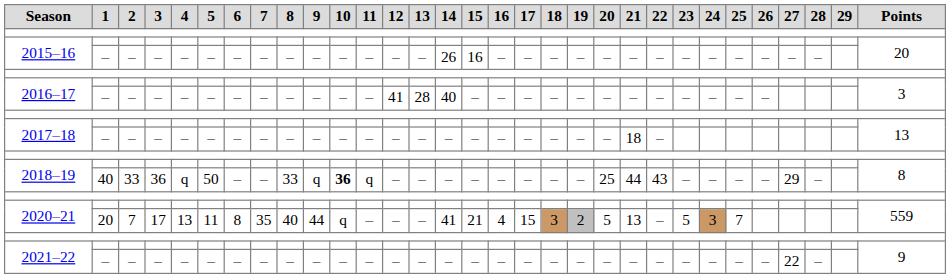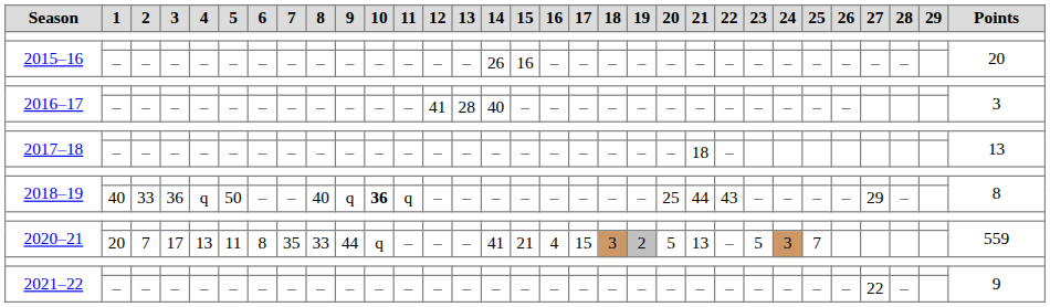 <table cellpadding="3" cellspacing="0" border="1" style="background:#fff; font-size:80%; line-height:13px; border:gray solid 1px; border-collapse:collapse;">
 <tr style="background:#ccc; text-align:center; background:#dcdcdc;">
 <td style="background:#DCDCDC;" width=65px><strong>Season</strong></td>
 <td style="background:#DCDCDC;" width=15px><strong>1</strong></td>
 <td style="background:#DCDCDC;" width=15px><strong>2</strong></td>
 <td style="background:#DCDCDC;" width=15px><strong>3</strong></td>
 <td style="background:#DCDCDC;" width=15px><strong>4</strong></td>
 <td style="background:#DCDCDC;" width=15px><strong>5</strong></td>
 <td style="background:#DCDCDC;" width=15px><strong>6</strong></td>
 <td style="background:#DCDCDC;" width=15px><strong>7</strong></td>
 <td style="background:#DCDCDC;" width=15px><strong>8</strong></td>
 <td style="background:#DCDCDC;" width=15px><strong>9</strong></td>
 <td style="background:#DCDCDC;" width=15px><strong>10</strong></td>
 <td style="background:#DCDCDC;" width=15px><strong>11</strong></td>
 <td style="background:#DCDCDC;" width=15px><strong>12</strong></td>
 <td style="background:#DCDCDC;" width=15px><strong>13</strong></td>
 <td style="background:#DCDCDC;" width=15px><strong>14</strong></td>
 <td style="background:#DCDCDC;" width=15px><strong>15</strong></td>
 <td style="background:#DCDCDC;" width=15px><strong>16</strong></td>
 <td style="background:#DCDCDC;" width=15px><strong>17</strong></td>
 <td style="background:#DCDCDC;" width=15px><strong>18</strong></td>
 <td style="background:#DCDCDC;" width=15px><strong>19</strong></td>
 <td style="background:#DCDCDC;" width=15px><strong>20</strong></td>
 <td style="background:#DCDCDC;" width=15px><strong>21</strong></td>
 <td style="background:#DCDCDC;" width=15px><strong>22</strong></td>
 <td style="background:#DCDCDC;" width=15px><strong>23</strong></td>
 <td style="background:#DCDCDC;" width=15px><strong>24</strong></td>
 <td style="background:#DCDCDC;" width=15px><strong>25</strong></td>
 <td style="background:#DCDCDC;" width=15px><strong>26</strong></td>
 <td style="background:#DCDCDC;" width=15px><strong>27</strong></td>
 <td style="background:#DCDCDC;" width=15px><strong>28</strong></td>
 <td style="background:#DCDCDC;" width=15px><strong>29</strong></td>
 <td style="background:#DCDCDC;" width=30px><strong>Points</strong></td>
 </tr>
 <tr>
 <td colspan=31></td>
 </tr>
 <tr align=center>
 <td rowspan=2 width=66px><a href='#'>2015–16</a></td>
 <th></th>
 <th></th>
 <th></th>
 <th></th>
 <th></th>
 <th></th>
 <th></th>
 <th></th>
 <th></th>
 <th></th>
 <th></th>
 <th></th>
 <th></th>
 <th></th>
 <th></th>
 <th></th>
 <th></th>
 <th></th>
 <th></th>
 <th></th>
 <th></th>
 <th></th>
 <th></th>
 <th></th>
 <th></th>
 <th></th>
 <th></th>
 <th></th>
 <th></th>
 <td rowspan=2 width=66px>20</td>
 </tr>
 <tr align=center>
 <td>–</td>
 <td>–</td>
 <td>–</td>
 <td>–</td>
 <td>–</td>
 <td>–</td>
 <td>–</td>
 <td>–</td>
 <td>–</td>
 <td>–</td>
 <td>–</td>
 <td>–</td>
 <td>–</td>
 <td>26</td>
 <td>16</td>
 <td>–</td>
 <td>–</td>
 <td>–</td>
 <td>–</td>
 <td>–</td>
 <td>–</td>
 <td>–</td>
 <td>–</td>
 <td>–</td>
 <td>–</td>
 <td>–</td>
 <td>–</td>
 <td>–</td>
 </tr>
 <tr>
 <td colspan=31></td>
 </tr>
 <tr align=center>
 <td rowspan=2 width=66px><a href='#'>2016–17</a></td>
 <th></th>
 <th></th>
 <th></th>
 <th></th>
 <th></th>
 <th></th>
 <th></th>
 <th></th>
 <th></th>
 <th></th>
 <th></th>
 <th></th>
 <th></th>
 <th></th>
 <th></th>
 <th></th>
 <th></th>
 <th></th>
 <th></th>
 <th></th>
 <th></th>
 <th></th>
 <th></th>
 <th></th>
 <th></th>
 <th></th>
 <th></th>
 <th></th>
 <th></th>
 <td rowspan=2 width=66px>3</td>
 </tr>
 <tr align=center>
 <td>–</td>
 <td>–</td>
 <td>–</td>
 <td>–</td>
 <td>–</td>
 <td>–</td>
 <td>–</td>
 <td>–</td>
 <td>–</td>
 <td>–</td>
 <td>–</td>
 <td>41</td>
 <td>28</td>
 <td>40</td>
 <td>–</td>
 <td>–</td>
 <td>–</td>
 <td>–</td>
 <td>–</td>
 <td>–</td>
 <td>–</td>
 <td>–</td>
 <td>–</td>
 <td>–</td>
 <td>–</td>
 <td>–</td>
 <td></td>
 <td></td>
 <td></td>
 </tr>
 <tr>
 <td colspan=31></td>
 </tr>
 <tr align=center>
 <td rowspan="2" style="width:66px;"><a href='#'>2017–18</a></td>
 <th></th>
 <th></th>
 <th></th>
 <th></th>
 <th></th>
 <th></th>
 <th></th>
 <th></th>
 <th></th>
 <th></th>
 <th></th>
 <th></th>
 <th></th>
 <th></th>
 <th></th>
 <th></th>
 <th></th>
 <th></th>
 <th></th>
 <th></th>
 <th></th>
 <th></th>
 <th></th>
 <th></th>
 <th></th>
 <th></th>
 <th></th>
 <th></th>
 <th></th>
 <td rowspan="2" style="width:66px;">13</td>
 </tr>
 <tr align=center>
 <td>–</td>
 <td>–</td>
 <td>–</td>
 <td>–</td>
 <td>–</td>
 <td>–</td>
 <td>–</td>
 <td>–</td>
 <td>–</td>
 <td>–</td>
 <td>–</td>
 <td>–</td>
 <td>–</td>
 <td>–</td>
 <td>–</td>
 <td>–</td>
 <td>–</td>
 <td>–</td>
 <td>–</td>
 <td>–</td>
 <td>18</td>
 <td>–</td>
 <td></td>
 <td></td>
 <td></td>
 <td></td>
 <td></td>
 <td></td>
 <td></td>
 </tr>
 <tr>
 <td colspan=31></td>
 </tr>
 <tr align=center>
 <td rowspan="2" style="width:66px;"><a href='#'>2018–19</a></td>
 <th></th>
 <th></th>
 <th></th>
 <th></th>
 <th></th>
 <th></th>
 <th></th>
 <th></th>
 <th></th>
 <th></th>
 <th></th>
 <th></th>
 <th></th>
 <th></th>
 <th></th>
 <th></th>
 <th></th>
 <th></th>
 <th></th>
 <th></th>
 <th></th>
 <th></th>
 <th></th>
 <th></th>
 <th></th>
 <th></th>
 <th></th>
 <th></th>
 <th></th>
 <td rowspan=2 width=66px>8</td>
 </tr>
 <tr align=center>
 <td>40</td>
 <td>33</td>
 <td>36</td>
 <td>q</td>
 <td>50</td>
 <td>–</td>
 <td>–</td>
-<td>33</td>
+<td>40</td>
 <td>q</td>
 <td><strong>36</strong></td>
 <td>q</td>
 <td>–</td>
 <td>–</td>
 <td>–</td>
 <td>–</td>
 <td>–</td>
 <td>–</td>
 <td>–</td>
 <td>–</td>
 <td>25</td>
 <td>44</td>
 <td>43</td>
 <td>–</td>
 <td>–</td>
 <td>–</td>
 <td>–</td>
 <td>29</td>
 <td>–</td>
 <td></td>
 </tr>
 <tr>
 <td colspan=31></td>
 </tr>
 <tr align=center>
 <td rowspan="2" style="width:66px;"><a href='#'>2020–21</a></td>
 <th></th>
 <th></th>
 <th></th>
 <th></th>
 <th></th>
 <th></th>
 <th></th>
 <th></th>
 <th></th>
 <th></th>
 <th></th>
 <th></th>
 <th></th>
 <th></th>
 <th></th>
 <th></th>
 <th></th>
 <th></th>
 <th></th>
 <th></th>
 <th></th>
 <th></th>
 <th></th>
 <th></th>
 <th></th>
 <th></th>
 <th></th>
 <th></th>
 <th></th>
 <td rowspan="2" style="width:66px;">559</td>
 </tr>
 <tr align=center>
 <td>20</td>
 <td>7</td>
 <td>17</td>
 <td>13</td>
 <td>11</td>
 <td>8</td>
 <td>35</td>
-<td>40</td>
+<td>33</td>
 <td>44</td>
 <td>q</td>
 <td>–</td>
 <td>–</td>
 <td>–</td>
 <td>41</td>
 <td>21</td>
 <td>4</td>
 <td>15</td>
 <td bgcolor=#CC9966>3</td>
 <td bgcolor=silver>2</td>
 <td>5</td>
 <td>13</td>
 <td>–</td>
 <td>5</td>
 <td bgcolor=#CC9966>3</td>
 <td>7</td>
 <td></td>
 <td></td>
 <td></td>
 <td></td>
 </tr>
 <tr>
 <td colspan=31></td>
 </tr>
 <tr align=center>
 <td rowspan="2" style="width:66px;"><a href='#'>2021–22</a></td>
 <th></th>
 <th></th>
 <th></th>
 <th></th>
 <th></th>
 <th></th>
 <th></th>
 <th></th>
 <th></th>
 <th></th>
 <th></th>
 <th></th>
 <th></th>
 <th></th>
 <th></th>
 <th></th>
 <th></th>
 <th></th>
 <th></th>
 <th></th>
 <th></th>
 <th></th>
 <th></th>
 <th></th>
 <th></th>
 <th></th>
 <th></th>
 <th></th>
 <th></th>
 <td rowspan="2" style="width:66px;">9</td>
 </tr>
 <tr align=center>
 <td>–</td>
 <td>–</td>
 <td>–</td>
 <td>–</td>
 <td>–</td>
 <td>–</td>
 <td>–</td>
 <td>–</td>
 <td>–</td>
 <td>–</td>
 <td>–</td>
 <td>–</td>
 <td>–</td>
 <td>–</td>
 <td>–</td>
 <td>–</td>
 <td>–</td>
 <td>–</td>
 <td>–</td>
 <td>–</td>
 <td>–</td>
 <td>–</td>
 <td>–</td>
 <td>–</td>
 <td>–</td>
 <td>–</td>
 <td>22</td>
 <td>–</td>
 <td></td>
 </tr>
 </table>
